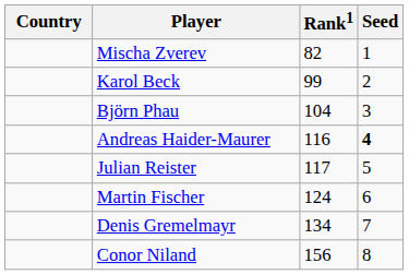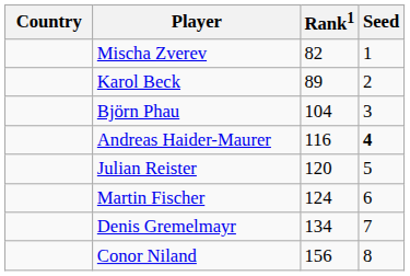 <table class="sortable wikitable">
 <tr>
 <th width="70">Country</th>
 <th width="175">Player</th>
 <th>Rank<sup>1</sup></th>
 <th>Seed</th>
 </tr>
 <tr>
 <td></td>
 <td><a href='#'>Mischa Zverev</a></td>
 <td>82</td>
 <td>1</td>
 </tr>
 <tr>
 <td></td>
 <td><a href='#'>Karol Beck</a></td>
-<td>99</td>
+<td>89</td>
 <td>2</td>
 </tr>
 <tr>
 <td></td>
 <td><a href='#'>Björn Phau</a></td>
 <td>104</td>
 <td>3</td>
 </tr>
 <tr>
 <td></td>
 <td><a href='#'>Andreas Haider-Maurer</a></td>
 <td>116</td>
 <td><strong>4</strong></td>
 </tr>
 <tr>
 <td></td>
 <td><a href='#'>Julian Reister</a></td>
-<td>117</td>
+<td>120</td>
 <td>5</td>
 </tr>
 <tr>
 <td></td>
 <td><a href='#'>Martin Fischer</a></td>
 <td>124</td>
 <td>6</td>
 </tr>
 <tr>
 <td></td>
 <td><a href='#'>Denis Gremelmayr</a></td>
 <td>134</td>
 <td>7</td>
 </tr>
 <tr>
 <td></td>
 <td><a href='#'>Conor Niland</a></td>
 <td>156</td>
 <td>8</td>
 </tr>
 </table>
